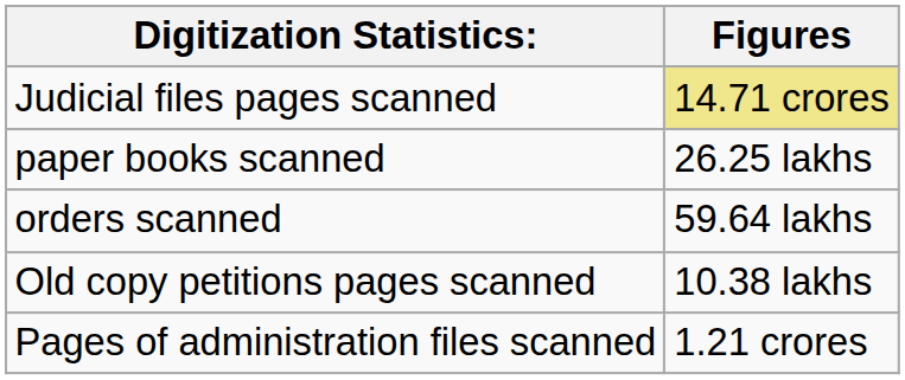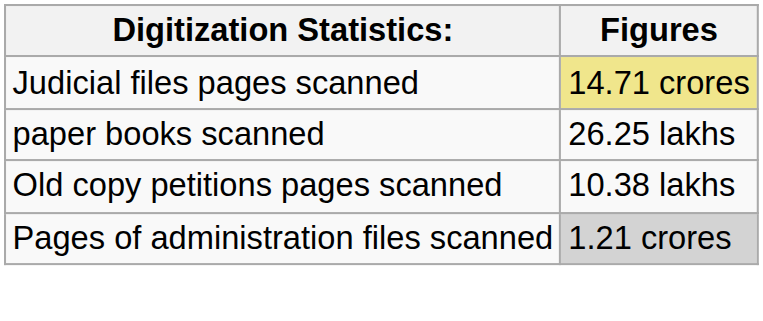 <table class="wikitable">
 <tr>
 <th>Digitization Statistics:</th>
 <th>Figures</th>
 </tr>
 <tr>
 <td>Judicial files pages scanned</td>
 <td style="background: khaki;">14.71 crores</td>
 </tr>
 <tr>
 <td>paper books scanned</td>
 <td>26.25 lakhs</td>
 </tr>
 <tr>
-<td>orders scanned</td>
-<td>59.64 lakhs</td>
-</tr>
-<tr>
 <td>Old copy petitions pages scanned</td>
 <td>10.38 lakhs</td>
 </tr>
 <tr>
 <td>Pages of administration files scanned</td>
-<td>1.21 crores</td>
+<td style="background: lightgrey;">1.21 crores</td>
 </tr>
 </table>
